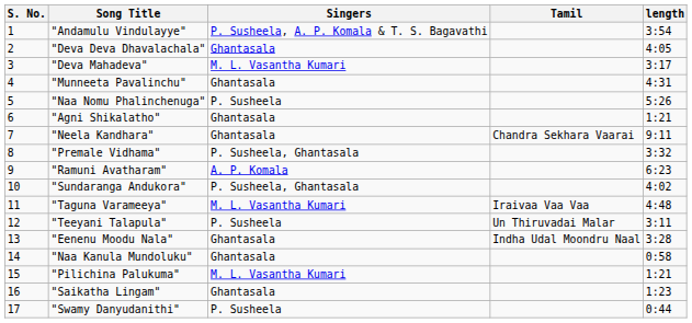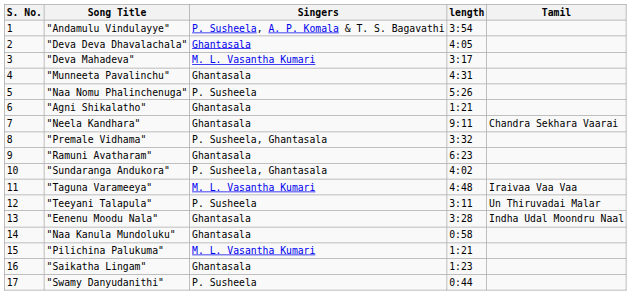 <table class="wikitable">
 <tr>
 <th>S. No.</th>
 <th>Song Title</th>
 <th>Singers</th>
+<th>length</th>
 <th>Tamil</th>
-<th>length</th>
 </tr>
 <tr>
 <td>1</td>
 <td>"Andamulu Vindulayye"</td>
 <td><a href='#'>P. Susheela</a>, <a href='#'>A. P. Komala</a> & T. S. Bagavathi</td>
+<td>3:54</td>
 <td></td>
-<td>3:54</td>
 </tr>
 <tr>
 <td>2</td>
 <td>"Deva Deva Dhavalachala"</td>
 <td><a href='#'>Ghantasala</a></td>
+<td>4:05</td>
 <td></td>
-<td>4:05</td>
 </tr>
 <tr>
 <td>3</td>
 <td>"Deva Mahadeva"</td>
 <td><a href='#'>M. L. Vasantha Kumari</a></td>
+<td>3:17</td>
 <td></td>
-<td>3:17</td>
 </tr>
 <tr>
 <td>4</td>
 <td>"Munneeta Pavalinchu"</td>
 <td>Ghantasala</td>
+<td>4:31</td>
 <td></td>
-<td>4:31</td>
 </tr>
 <tr>
 <td>5</td>
 <td>"Naa Nomu Phalinchenuga"</td>
 <td>P. Susheela</td>
+<td>5:26</td>
 <td></td>
-<td>5:26</td>
 </tr>
 <tr>
 <td>6</td>
 <td>"Agni Shikalatho"</td>
 <td>Ghantasala</td>
+<td>1:21</td>
 <td></td>
-<td>1:21</td>
 </tr>
 <tr>
 <td>7</td>
 <td>"Neela Kandhara"</td>
 <td>Ghantasala</td>
+<td>9:11</td>
 <td>Chandra Sekhara Vaarai</td>
-<td>9:11</td>
 </tr>
 <tr>
 <td>8</td>
 <td>"Premale Vidhama"</td>
 <td>P. Susheela, Ghantasala</td>
+<td>3:32</td>
 <td></td>
-<td>3:32</td>
 </tr>
 <tr>
 <td>9</td>
 <td>"Ramuni Avatharam"</td>
-<td><a href='#'>A. P. Komala</a></td>
+<td>Ghantasala</td>
+<td>6:23</td>
 <td></td>
-<td>6:23</td>
 </tr>
 <tr>
 <td>10</td>
 <td>"Sundaranga Andukora"</td>
 <td>P. Susheela, Ghantasala</td>
+<td>4:02</td>
 <td></td>
-<td>4:02</td>
 </tr>
 <tr>
 <td>11</td>
 <td>"Taguna Varameeya"</td>
 <td><a href='#'>M. L. Vasantha Kumari</a></td>
+<td>4:48</td>
 <td>Iraivaa Vaa Vaa</td>
-<td>4:48</td>
 </tr>
 <tr>
 <td>12</td>
 <td>"Teeyani Talapula"</td>
 <td>P. Susheela</td>
+<td>3:11</td>
 <td>Un Thiruvadai Malar</td>
-<td>3:11</td>
 </tr>
 <tr>
 <td>13</td>
 <td>"Eenenu Moodu Nala"</td>
 <td>Ghantasala</td>
+<td>3:28</td>
 <td>Indha Udal Moondru Naal</td>
-<td>3:28</td>
 </tr>
 <tr>
 <td>14</td>
 <td>"Naa Kanula Mundoluku"</td>
 <td>Ghantasala</td>
+<td>0:58</td>
 <td></td>
-<td>0:58</td>
 </tr>
 <tr>
 <td>15</td>
 <td>"Pilichina Palukuma"</td>
 <td><a href='#'>M. L. Vasantha Kumari</a></td>
+<td>1:21</td>
 <td></td>
-<td>1:21</td>
 </tr>
 <tr>
 <td>16</td>
 <td>"Saikatha Lingam"</td>
 <td>Ghantasala</td>
+<td>1:23</td>
 <td></td>
-<td>1:23</td>
 </tr>
 <tr>
 <td>17</td>
 <td>"Swamy Danyudanithi"</td>
 <td>P. Susheela</td>
+<td>0:44</td>
 <td></td>
-<td>0:44</td>
 </tr>
 </table>
